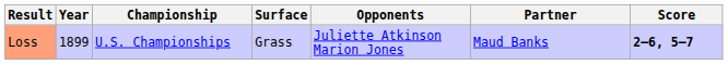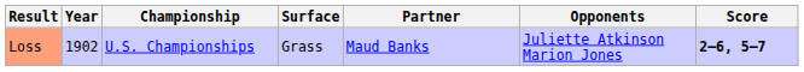 <table class="sortable wikitable">
 <tr>
 <th style="width:40px">Result</th>
 <th style="width:30px">Year</th>
 <th style="width:160px">Championship</th>
 <th style="width:50px">Surface</th>
+<th style="width:160px">Partner</th>
 <th style="width:160px">Opponents</th>
-<th style="width:160px">Partner</th>
 <th style="width:90px" class="unsortable">Score</th>
 </tr>
 <tr style="background:#ccf;">
 <td style="background:#ffa07a;">Loss</td>
-<td>1899</td>
+<td>1902</td>
 <td><a href='#'>U.S. Championships</a></td>
 <td>Grass</td>
+<td> <a href='#'>Maud Banks</a></td>
 <td> <a href='#'>Juliette Atkinson</a><br> <a href='#'>Marion Jones</a></td>
-<td> <a href='#'>Maud Banks</a></td>
 <td><strong>2–6, 5–7</strong></td>
 </tr>
 </table>
